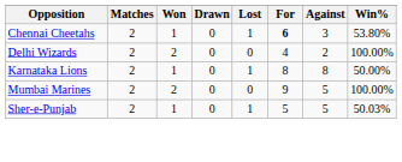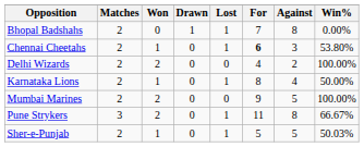 <table class="wikitable sortable" style="text-align:center">
 <tr>
 </tr>
 <tr>
 <th width=130>Opposition</th>
 <th width=40>Matches</th>
 <th width=40>Won</th>
 <th width=40>Drawn</th>
 <th width=40>Lost</th>
 <th width=40>For</th>
 <th width=40>Against</th>
 <th width=40>Win%</th>
+</tr>
+<tr>
+<td align=left><a href='#'>Bhopal Badshahs</a></td>
+<td>2</td>
+<td>0</td>
+<td>1</td>
+<td>1</td>
+<td>7</td>
+<td>8</td>
+<td>0.00%</td>
 </tr>
 <tr>
 <td align=left><a href='#'>Chennai Cheetahs</a></td>
 <td>2</td>
 <td>1</td>
 <td>0</td>
 <td>1</td>
 <td><strong>6</strong></td>
 <td>3</td>
 <td>53.80%</td>
 </tr>
 <tr>
 <td align=left><a href='#'>Delhi Wizards</a></td>
 <td>2</td>
 <td>2</td>
 <td>0</td>
 <td>0</td>
 <td>4</td>
 <td>2</td>
 <td>100.00%</td>
 </tr>
 <tr>
 <td align=left><a href='#'>Karnataka Lions</a></td>
 <td>2</td>
 <td>1</td>
 <td>0</td>
 <td>1</td>
 <td>8</td>
-<td>8</td>
+<td>4</td>
 <td>50.00%</td>
 </tr>
 <tr>
 <td align=left><a href='#'>Mumbai Marines</a></td>
 <td>2</td>
 <td>2</td>
 <td>0</td>
 <td>0</td>
 <td>9</td>
 <td>5</td>
 <td>100.00%</td>
 </tr>
 <tr>
+<td align=left><a href='#'>Pune Strykers</a></td>
+<td>3</td>
+<td>2</td>
+<td>0</td>
+<td>1</td>
+<td>11</td>
+<td>8</td>
+<td>66.67%</td>
+</tr>
+<tr>
 <td align=left><a href='#'>Sher-e-Punjab</a></td>
 <td>2</td>
 <td>1</td>
 <td>0</td>
 <td>1</td>
 <td>5</td>
 <td>5</td>
 <td>50.03%</td>
 </tr>
 </table>
